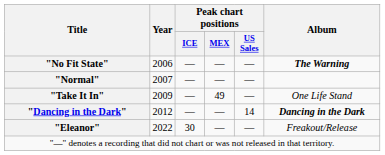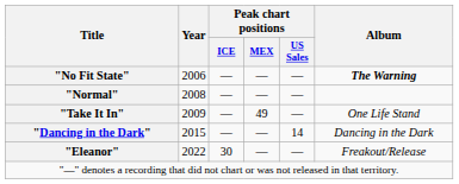 <table class="wikitable plainrowheaders" style="text-align:center;">
 <tr>
 <th scope="col" rowspan="2" style="width:14em;">Title</th>
 <th scope="col" rowspan="2" style="width:2em;">Year</th>
 <th scope="col" colspan="3">Peak chart positions</th>
 <th scope="col" rowspan="2" style="width:11em;">Album</th>
 </tr>
 <tr>
 <th scope="col" style="width:3em;font-size:85%;"><a href='#'>ICE</a><br></th>
 <th scope="col" style="width:3em;font-size:85%;"><a href='#'>MEX</a><br></th>
 <th scope="col" style="width:3em;font-size:85%;"><a href='#'>US<br>Sales</a><br></th>
 </tr>
 <tr>
 <th scope="row">"No Fit State"</th>
 <td>2006</td>
 <td>—</td>
 <td>—</td>
 <td>—</td>
 <td><strong><em>The Warning</em></strong></td>
 </tr>
 <tr>
 <th scope="row">"Normal"</th>
-<td>2007</td>
+<td>2008</td>
 <td>—</td>
 <td>—</td>
 <td>—</td>
 <td></td>
 </tr>
 <tr>
 <th scope="row">"Take It In"</th>
 <td>2009</td>
 <td>—</td>
 <td>49</td>
 <td>—</td>
 <td><em>One Life Stand</em></td>
 </tr>
 <tr>
 <th scope="row">"<a href='#'>Dancing in the Dark</a>"</th>
-<td>2012</td>
+<td>2015</td>
 <td>—</td>
 <td>—</td>
 <td>14</td>
-<td><strong><em>Dancing in the Dark</em></strong></td>
+<td><em>Dancing in the Dark</em></td>
 </tr>
 <tr>
 <th scope="row">"Eleanor"</th>
 <td>2022</td>
 <td>30</td>
 <td>—</td>
 <td>—</td>
 <td><em>Freakout/Release</em></td>
 </tr>
 <tr>
 <td colspan="9" style="font-size:90%">"—" denotes a recording that did not chart or was not released in that territory.</td>
 </tr>
 </table>
